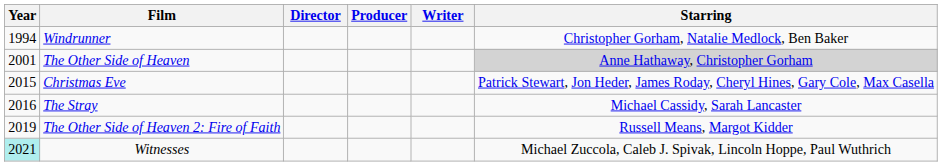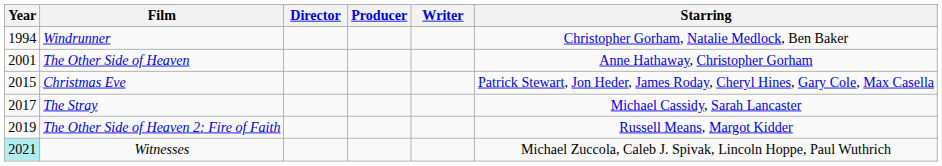 <table class="wikitable sortable" style="text-align:center">
 <tr>
 <th style="width:33px;">Year</th>
 <th>Film</th>
 <th style="width:65px;"><a href='#'>Director</a></th>
 <th width=65><a href='#'>Producer</a></th>
 <th width=65><a href='#'>Writer</a></th>
 <th>Starring</th>
 </tr>
 <tr>
 <td>1994</td>
 <td style="text-align:left"><em><a href='#'>Windrunner</a></em></td>
 <td></td>
 <td></td>
 <td></td>
 <td><a href='#'>Christopher Gorham</a>, <a href='#'>Natalie Medlock</a>, Ben Baker</td>
 </tr>
 <tr>
 <td>2001</td>
 <td style="text-align:left"><em><a href='#'>The Other Side of Heaven</a></em></td>
 <td></td>
 <td></td>
 <td></td>
-<td style="background: lightgrey;"><a href='#'>Anne Hathaway</a>, <a href='#'>Christopher Gorham</a></td>
+<td><a href='#'>Anne Hathaway</a>, <a href='#'>Christopher Gorham</a></td>
 </tr>
 <tr>
 <td>2015</td>
 <td style="text-align:left"><a href='#'><em>Christmas Eve</em></a></td>
 <td></td>
 <td></td>
 <td></td>
 <td><a href='#'>Patrick Stewart</a>, <a href='#'>Jon Heder</a>, <a href='#'>James Roday</a>, <a href='#'>Cheryl Hines</a>, <a href='#'>Gary Cole</a>, <a href='#'>Max Casella</a></td>
 </tr>
 <tr>
-<td>2016</td>
+<td>2017</td>
 <td style="text-align:left"><a href='#'><em>The Stray</em></a></td>
 <td></td>
 <td></td>
 <td></td>
 <td><a href='#'>Michael Cassidy</a>, <a href='#'>Sarah Lancaster</a></td>
 </tr>
 <tr>
 <td>2019</td>
 <td><em><a href='#'>The Other Side of Heaven 2: Fire of Faith</a></em></td>
 <td></td>
 <td></td>
 <td></td>
 <td><a href='#'>Russell Means</a>, <a href='#'>Margot Kidder</a></td>
 </tr>
 <tr>
 <td style="background: paleturquoise;">2021</td>
 <td><em>Witnesses</em></td>
 <td></td>
 <td></td>
 <td></td>
 <td>Michael Zuccola, Caleb J. Spivak, Lincoln Hoppe, Paul Wuthrich</td>
 </tr>
 </table>
